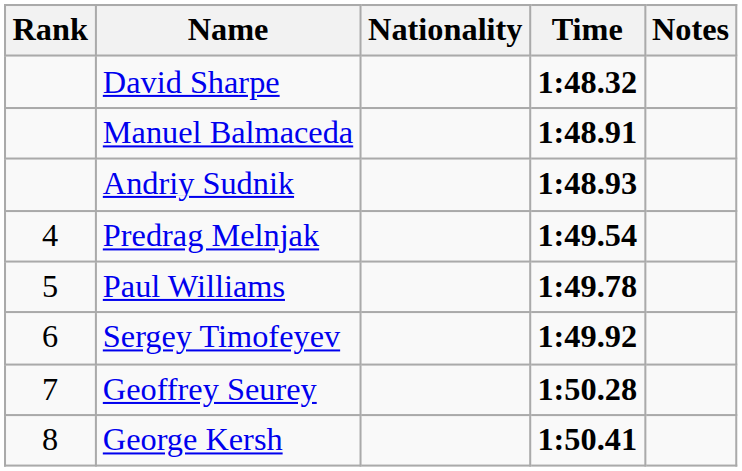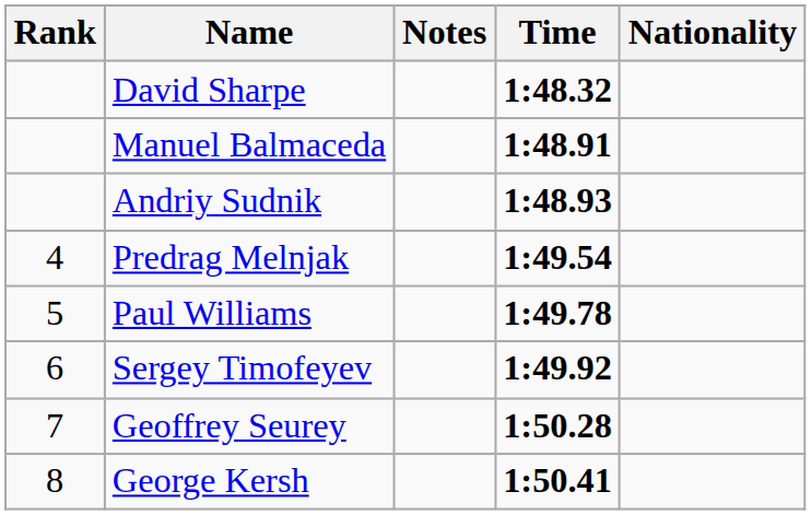 <table class="wikitable sortable" style="text-align:center">
 <tr>
 <th>Rank</th>
 <th>Name</th>
+<th>Notes</th>
+<th>Time</th>
 <th>Nationality</th>
-<th>Time</th>
-<th>Notes</th>
 </tr>
 <tr>
 <td></td>
 <td align=left><a href='#'>David Sharpe</a></td>
+<td></td>
+<td><strong>1:48.32</strong></td>
 <td align=left></td>
-<td><strong>1:48.32</strong></td>
-<td></td>
 </tr>
 <tr>
 <td></td>
 <td align=left><a href='#'>Manuel Balmaceda</a></td>
+<td></td>
+<td><strong>1:48.91</strong></td>
 <td align=left></td>
-<td><strong>1:48.91</strong></td>
-<td></td>
 </tr>
 <tr>
 <td></td>
 <td align=left><a href='#'>Andriy Sudnik</a></td>
+<td></td>
+<td><strong>1:48.93</strong></td>
 <td align=left></td>
-<td><strong>1:48.93</strong></td>
-<td></td>
 </tr>
 <tr>
 <td>4</td>
 <td align=left><a href='#'>Predrag Melnjak</a></td>
+<td></td>
+<td><strong>1:49.54</strong></td>
 <td align=left></td>
-<td><strong>1:49.54</strong></td>
-<td></td>
 </tr>
 <tr>
 <td>5</td>
 <td align=left><a href='#'>Paul Williams</a></td>
+<td></td>
+<td><strong>1:49.78</strong></td>
 <td align=left></td>
-<td><strong>1:49.78</strong></td>
-<td></td>
 </tr>
 <tr>
 <td>6</td>
 <td align=left><a href='#'>Sergey Timofeyev</a></td>
+<td></td>
+<td><strong>1:49.92</strong></td>
 <td align=left></td>
-<td><strong>1:49.92</strong></td>
-<td></td>
 </tr>
 <tr>
 <td>7</td>
 <td align=left><a href='#'>Geoffrey Seurey</a></td>
+<td></td>
+<td><strong>1:50.28</strong></td>
 <td align=left></td>
-<td><strong>1:50.28</strong></td>
-<td></td>
 </tr>
 <tr>
 <td>8</td>
 <td align=left><a href='#'>George Kersh</a></td>
+<td></td>
+<td><strong>1:50.41</strong></td>
 <td align=left></td>
-<td><strong>1:50.41</strong></td>
-<td></td>
 </tr>
 </table>
